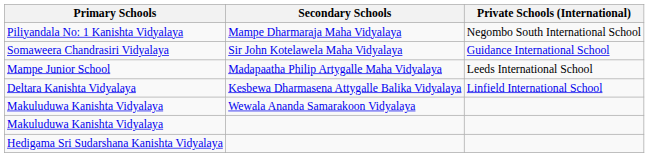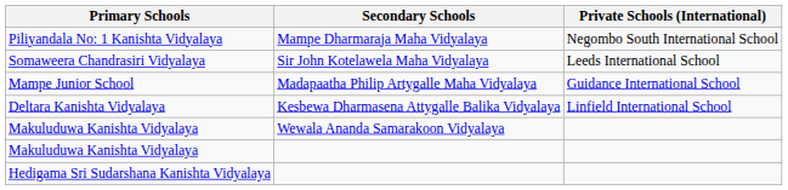 <table class="wikitable">
 <tr>
 <th>Primary Schools</th>
 <th>Secondary Schools</th>
 <th>Private Schools (International)</th>
 </tr>
 <tr>
 <td><a href='#'>Piliyandala No: 1 Kanishta Vidyalaya</a></td>
 <td><a href='#'>Mampe Dharmaraja Maha Vidyalaya</a></td>
 <td>Negombo South International School</td>
 </tr>
 <tr>
 <td><a href='#'>Somaweera Chandrasiri Vidyalaya</a></td>
 <td><a href='#'>Sir John Kotelawela Maha Vidyalaya</a></td>
-<td><a href='#'>Guidance International School</a></td>
+<td>Leeds International School</td>
 </tr>
 <tr>
 <td><a href='#'>Mampe Junior School</a></td>
 <td><a href='#'>Madapaatha Philip Artygalle Maha Vidyalaya</a></td>
-<td>Leeds International School</td>
+<td><a href='#'>Guidance International School</a></td>
 </tr>
 <tr>
 <td><a href='#'>Deltara Kanishta Vidyalaya</a></td>
 <td><a href='#'>Kesbewa Dharmasena Attygalle Balika Vidyalaya</a></td>
 <td><a href='#'>Linfield International School</a></td>
 </tr>
 <tr>
 <td><a href='#'>Makuluduwa Kanishta Vidyalaya</a></td>
 <td><a href='#'>Wewala Ananda Samarakoon Vidyalaya</a></td>
 <td></td>
 </tr>
 <tr>
 <td><a href='#'>Makuluduwa Kanishta Vidyalaya</a></td>
 <td></td>
 <td></td>
 </tr>
 <tr>
 <td><a href='#'>Hedigama Sri Sudarshana Kanishta Vidyalaya</a></td>
 <td></td>
 <td></td>
 </tr>
 </table>
